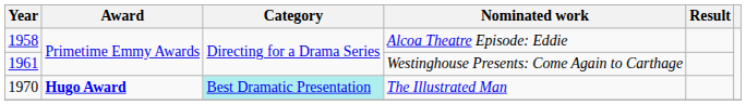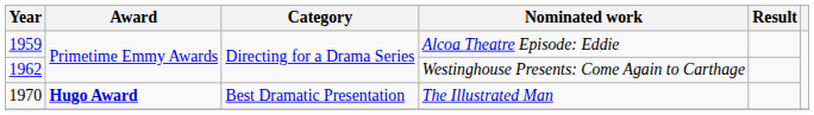 <table class="wikitable sortable">
 <tr>
 <th>Year</th>
 <th>Award</th>
 <th>Category</th>
 <th>Nominated work</th>
 <th>Result</th>
 <th></th>
 </tr>
 <tr>
-<td><a href='#'>1958</a></td>
+<td><a href='#'>1959</a></td>
 <td rowspan=2><a href='#'>Primetime Emmy Awards</a></td>
 <td rowspan=2><a href='#'>Directing for a Drama Series</a></td>
 <td><em><a href='#'>Alcoa Theatre</a> Episode: Eddie</em></td>
 <td></td>
 <td rowspan=3></td>
 </tr>
 <tr>
-<td><a href='#'>1961</a></td>
+<td><a href='#'>1962</a></td>
 <td><em>Westinghouse Presents: Come Again to Carthage</em></td>
 <td></td>
 </tr>
 <tr>
 <td>1970</td>
 <td><strong><a href='#'>Hugo Award</a></strong></td>
-<td style="background: paleturquoise;"><a href='#'>Best Dramatic Presentation</a></td>
+<td><a href='#'>Best Dramatic Presentation</a></td>
 <td><em><a href='#'>The Illustrated Man</a></em></td>
 <td></td>
 </tr>
 <tr>
 </tr>
 </table>
